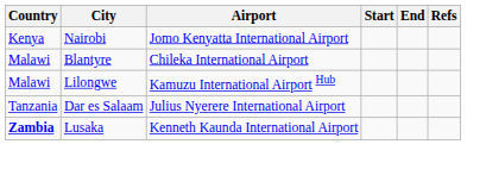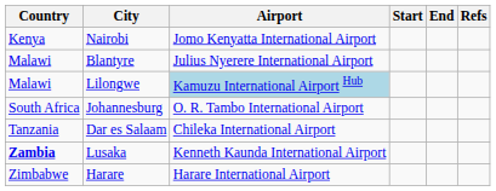 <table class="wikitable sortable toccolors">
 <tr>
 <th>Country</th>
 <th>City</th>
 <th>Airport</th>
 <th>Start</th>
 <th>End</th>
 <th class="unsortable">Refs</th>
 </tr>
 <tr>
 <td><a href='#'>Kenya</a></td>
 <td><a href='#'>Nairobi</a></td>
 <td><a href='#'>Jomo Kenyatta International Airport</a></td>
 <td align=center></td>
 <td></td>
 <td align=center></td>
 </tr>
 <tr>
 <td><a href='#'>Malawi</a></td>
 <td><a href='#'>Blantyre</a></td>
-<td><a href='#'>Chileka International Airport</a></td>
+<td><a href='#'>Julius Nyerere International Airport</a></td>
 <td align=center></td>
 <td></td>
 <td align=center></td>
 </tr>
 <tr>
 <td><a href='#'>Malawi</a></td>
 <td><a href='#'>Lilongwe</a></td>
-<td><a href='#'>Kamuzu International Airport</a> <sup><a href='#'>Hub</a></sup></td>
+<td style="background: lightblue;"><a href='#'>Kamuzu International Airport</a> <sup><a href='#'>Hub</a></sup></td>
 <td></td>
 <td></td>
 <td align=center></td>
 </tr>
 <tr>
+<td><a href='#'>South Africa</a></td>
+<td><a href='#'>Johannesburg</a></td>
+<td><a href='#'>O. R. Tambo International Airport</a></td>
+<td align=center></td>
+<td></td>
+<td align="center"></td>
+</tr>
+<tr>
 <td><a href='#'>Tanzania</a></td>
 <td><a href='#'>Dar es Salaam</a></td>
-<td><a href='#'>Julius Nyerere International Airport</a></td>
+<td><a href='#'>Chileka International Airport</a></td>
 <td align=center></td>
 <td></td>
 <td align="center"></td>
 </tr>
 <tr>
 <td><strong><a href='#'>Zambia</a></strong></td>
 <td><a href='#'>Lusaka</a></td>
 <td><a href='#'>Kenneth Kaunda International Airport</a></td>
 <td></td>
 <td></td>
 <td align="center"></td>
 </tr>
+<tr>
+<td><a href='#'>Zimbabwe</a></td>
+<td><a href='#'>Harare</a></td>
+<td><a href='#'>Harare International Airport</a></td>
+<td align=center></td>
+<td></td>
+<td align="center"></td>
+</tr>
 </table>
